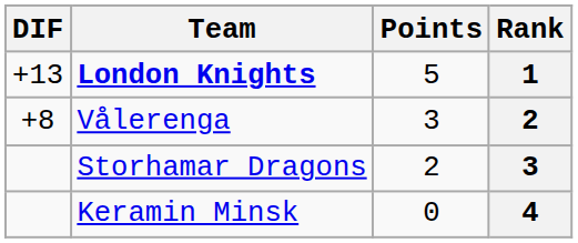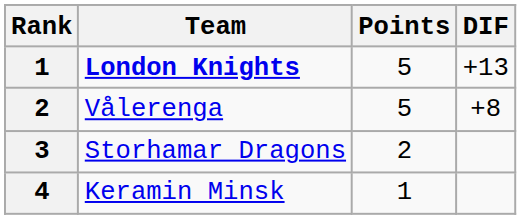 <table class="wikitable" style="text-align: center;">
 <tr>
-<th>DIF</th>
+<th>Rank</th>
 <th>Team</th>
 <th>Points</th>
-<th>Rank</th>
+<th>DIF</th>
 </tr>
 <tr>
-<td>+13</td>
+<th>1</th>
 <td style="text-align: left;"> <strong><a href='#'>London Knights</a></strong></td>
 <td>5</td>
-<th>1</th>
+<td>+13</td>
 </tr>
 <tr>
+<th>2</th>
+<td style="text-align: left;"> <a href='#'>Vålerenga</a></td>
+<td>5</td>
 <td>+8</td>
-<td style="text-align: left;"> <a href='#'>Vålerenga</a></td>
-<td>3</td>
-<th>2</th>
 </tr>
 <tr>
-<td></td>
+<th>3</th>
 <td style="text-align: left;"> <a href='#'>Storhamar Dragons</a></td>
 <td>2</td>
-<th>3</th>
+<td></td>
 </tr>
 <tr>
+<th>4</th>
+<td style="text-align: left;"> <a href='#'>Keramin Minsk</a></td>
+<td>1</td>
 <td></td>
-<td style="text-align: left;"> <a href='#'>Keramin Minsk</a></td>
-<td>0</td>
-<th>4</th>
 </tr>
 </table>
